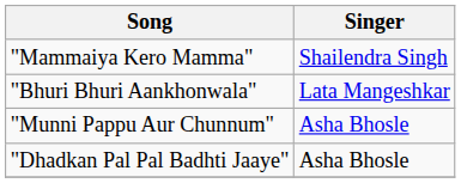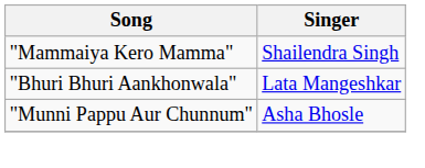 <table class="wikitable">
 <tr>
 <th>Song</th>
 <th>Singer</th>
 </tr>
 <tr>
 <td>"Mammaiya Kero Mamma"</td>
 <td><a href='#'>Shailendra Singh</a></td>
 </tr>
 <tr>
 <td>"Bhuri Bhuri Aankhonwala"</td>
 <td><a href='#'>Lata Mangeshkar</a></td>
 </tr>
 <tr>
 <td>"Munni Pappu Aur Chunnum"</td>
 <td><a href='#'>Asha Bhosle</a></td>
 </tr>
 <tr>
-<td>"Dhadkan Pal Pal Badhti Jaaye"</td>
-<td>Asha Bhosle</td>
-</tr>
-<tr>
 </tr>
 </table>
